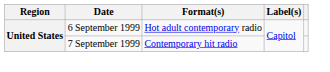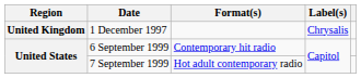 <table class="wikitable plainrowheaders">
 <tr>
 <th scope="col">Region</th>
 <th scope="col">Date</th>
 <th scope="col">Format(s)</th>
 <th scope="col">Label(s)</th>
 <th scope="col"></th>
 </tr>
 <tr>
+<th scope="row">United Kingdom</th>
+<td>1 December 1997</td>
+<td></td>
+<td><a href='#'>Chrysalis</a></td>
+<td align="center"></td>
+</tr>
+<tr>
 <th scope="row" rowspan="2">United States</th>
 <td>6 September 1999</td>
-<td><a href='#'>Hot adult contemporary</a> radio</td>
+<td><a href='#'>Contemporary hit radio</a></td>
 <td rowspan="2"><a href='#'>Capitol</a></td>
 <td align="center"></td>
 </tr>
 <tr>
 <td>7 September 1999</td>
-<td><a href='#'>Contemporary hit radio</a></td>
+<td><a href='#'>Hot adult contemporary</a> radio</td>
 <td align="center"></td>
 </tr>
 </table>
